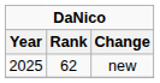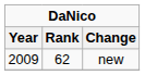 <table class="wikitable" style="font-size: 90%; text-align: center;">
 <tr>
 <td colspan="3"><strong>DaNico</strong></td>
 </tr>
 <tr>
 <th>Year</th>
 <th>Rank</th>
 <th>Change</th>
 </tr>
 <tr>
-<td>2025</td>
+<td>2009</td>
 <td>62</td>
 <td>new</td>
 </tr>
 <tr>
 </tr>
 </table>
